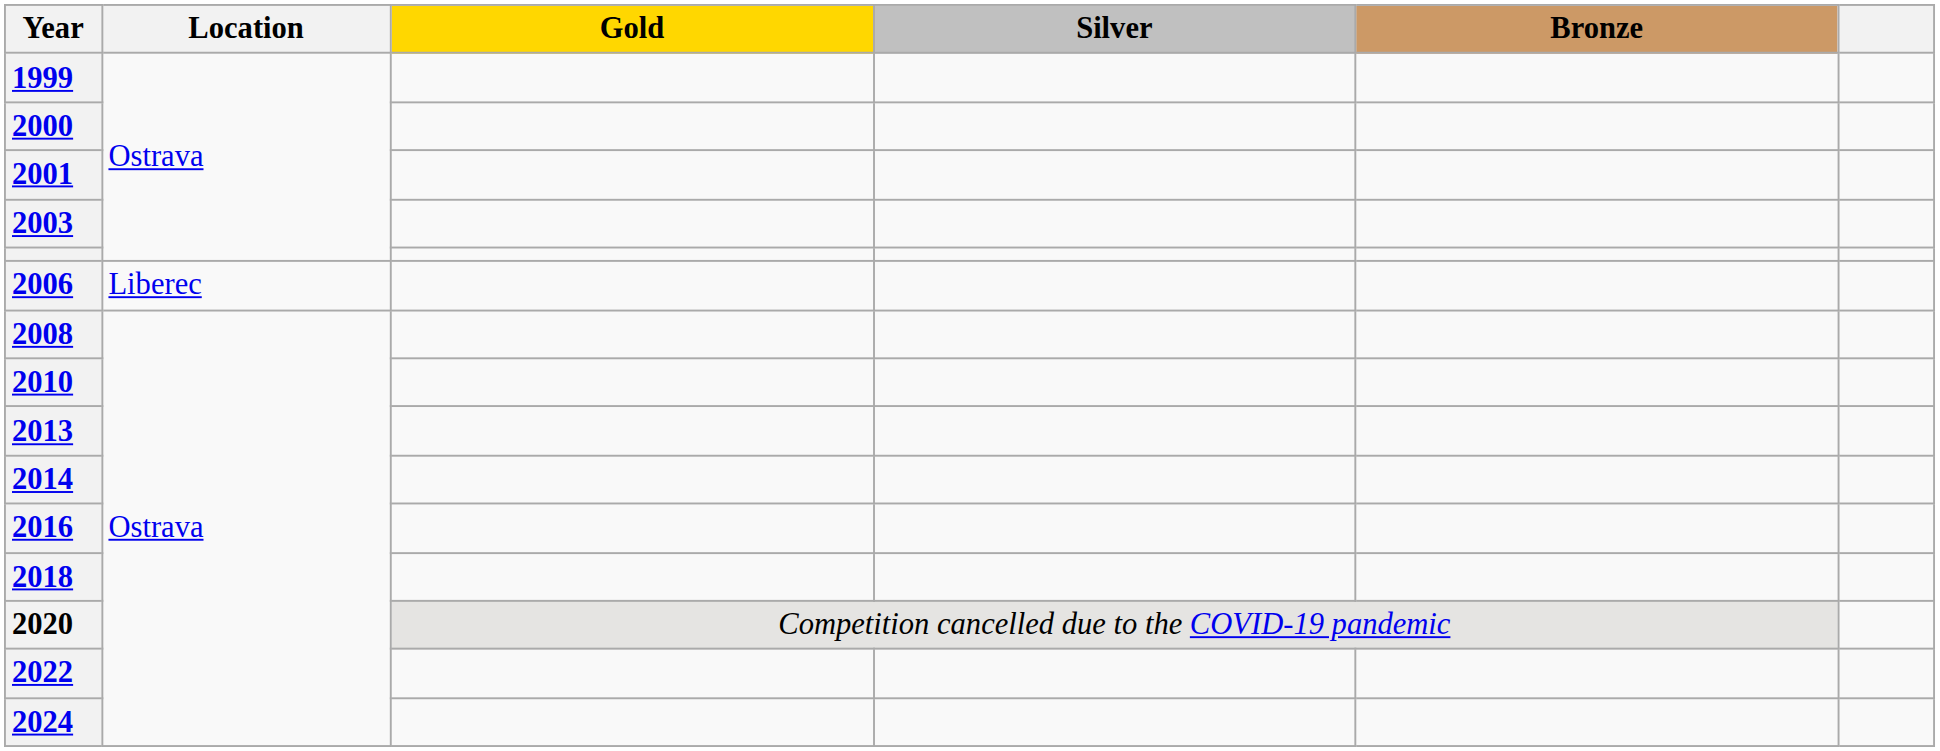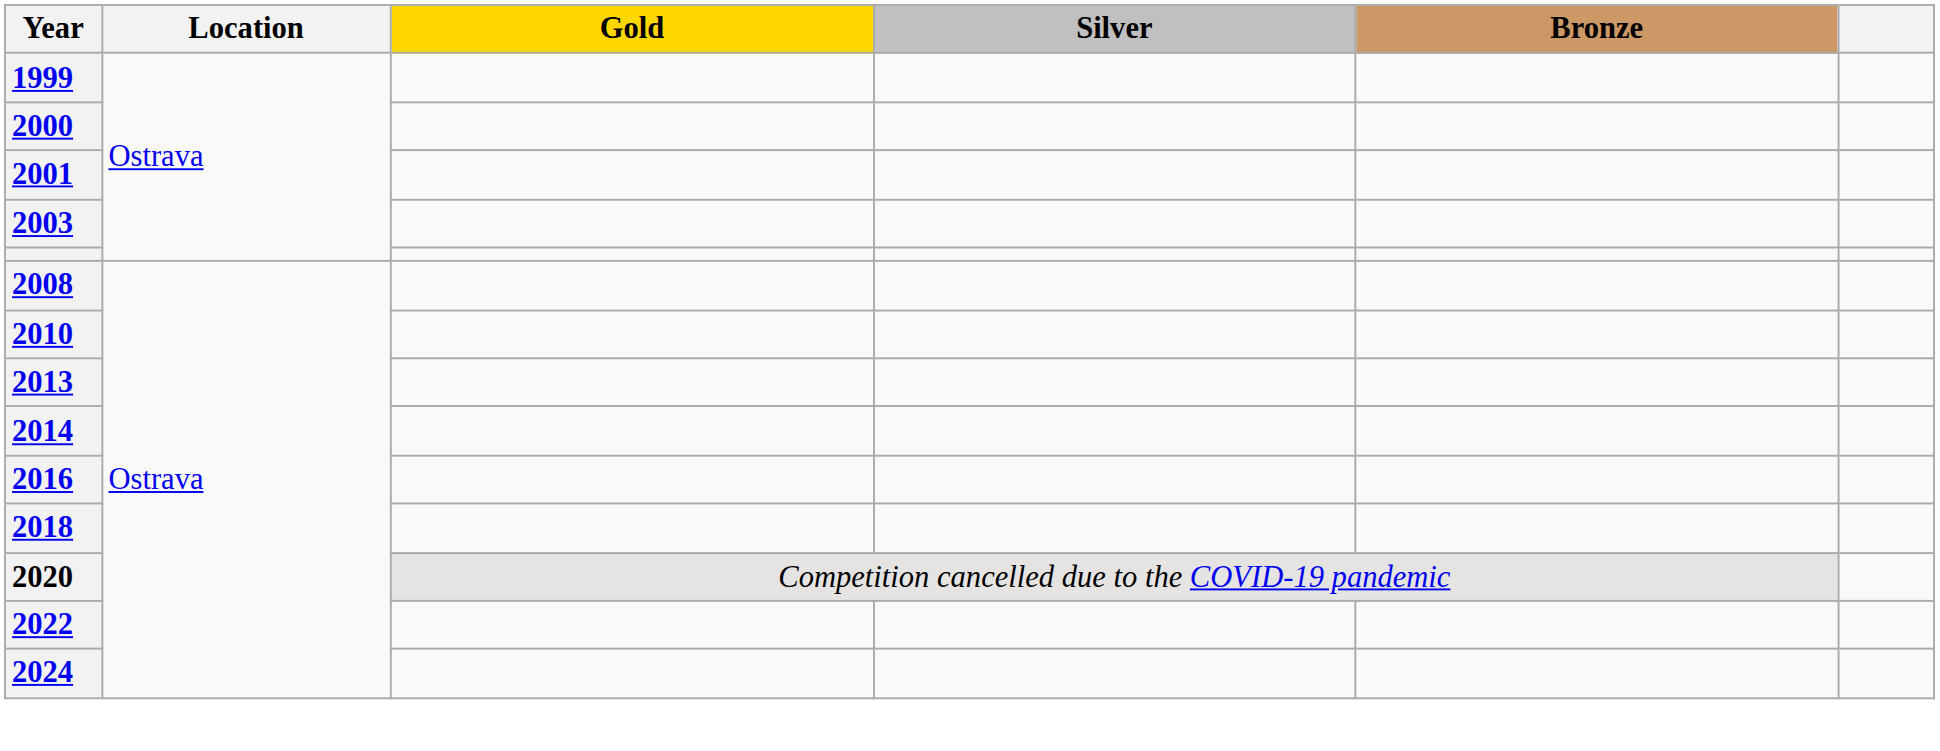 <table class="wikitable unsortable" style="text-align:left; width:80%">
 <tr>
 <th scope="col" style="text-align:center; width:5%">Year</th>
 <th scope="col" style="text-align:center; width:15%">Location</th>
 <th scope="col" style="text-align:center; width:25%; background:gold">Gold</th>
 <th scope="col" style="text-align:center; width:25%; background:silver">Silver</th>
 <th scope="col" style="text-align:center; width:25%; background:#c96">Bronze</th>
 <th scope="col" style="text-align:center; width:5%"></th>
 </tr>
 <tr>
 <th scope="row" style="text-align:left"><a href='#'>1999</a></th>
 <td rowspan="5"><a href='#'>Ostrava</a></td>
 <td></td>
 <td></td>
 <td></td>
 <td></td>
 </tr>
 <tr>
 <th scope="row" style="text-align:left"><a href='#'>2000</a></th>
 <td></td>
 <td></td>
 <td></td>
 <td></td>
 </tr>
 <tr>
 <th scope="row" style="text-align:left"><a href='#'>2001</a></th>
 <td></td>
 <td></td>
 <td></td>
 <td></td>
 </tr>
 <tr>
 <th scope="row" style="text-align:left"><a href='#'>2003</a></th>
 <td></td>
 <td></td>
 <td></td>
 <td></td>
 </tr>
 <tr>
 <th scope="row" style="text-align:left"></th>
-<td></td>
-<td></td>
-<td></td>
-<td></td>
-</tr>
-<tr>
-<th scope="row" style="text-align:left"><a href='#'>2006</a></th>
-<td><a href='#'>Liberec</a></td>
 <td></td>
 <td></td>
 <td></td>
 <td></td>
 </tr>
 <tr>
 <th scope="row" style="text-align:left"><a href='#'>2008</a></th>
 <td rowspan="9"><a href='#'>Ostrava</a></td>
 <td></td>
 <td></td>
 <td></td>
 <td></td>
 </tr>
 <tr>
 <th scope="row" style="text-align:left"><a href='#'>2010</a></th>
 <td></td>
 <td></td>
 <td></td>
 <td></td>
 </tr>
 <tr>
 <th scope="row" style="text-align:left"><a href='#'>2013</a></th>
 <td></td>
 <td></td>
 <td></td>
 <td></td>
 </tr>
 <tr>
 <th scope="row" style="text-align:left"><a href='#'>2014</a></th>
 <td></td>
 <td></td>
 <td></td>
 <td></td>
 </tr>
 <tr>
 <th scope="row" style="text-align:left"><a href='#'>2016</a></th>
 <td></td>
 <td></td>
 <td></td>
 <td></td>
 </tr>
 <tr>
 <th scope="row" style="text-align:left"><a href='#'>2018</a></th>
 <td></td>
 <td></td>
 <td></td>
 <td></td>
 </tr>
 <tr>
 <th scope="row" style="text-align:left">2020</th>
 <td colspan="3" align="center" bgcolor="e5e4e2"><em>Competition cancelled due to the <a href='#'>COVID-19 pandemic</a></em></td>
 <td></td>
 </tr>
 <tr>
 <th scope="row" style="text-align:left"><a href='#'>2022</a></th>
 <td></td>
 <td></td>
 <td></td>
 <td></td>
 </tr>
 <tr>
 <th scope="row" style="text-align:left"><a href='#'>2024</a></th>
 <td></td>
 <td></td>
 <td></td>
 <td></td>
 </tr>
 </table>
